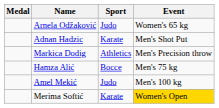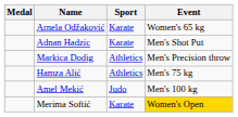 <table class="wikitable" style="font-size:85%">
 <tr>
 <th>Medal</th>
 <th>Name</th>
 <th>Sport</th>
 <th>Event</th>
 </tr>
 <tr>
 <td></td>
 <td><a href='#'>Arnela Odžaković</a></td>
-<td><a href='#'>Judo</a></td>
+<td><a href='#'>Karate</a></td>
 <td>Women's 65 kg</td>
 </tr>
 <tr>
 <td></td>
 <td><a href='#'>Adnan Hadzic</a></td>
 <td><a href='#'>Karate</a></td>
 <td>Men's Shot Put</td>
 </tr>
 <tr>
 <td></td>
 <td><a href='#'>Markica Dodig</a></td>
 <td><a href='#'>Athletics</a></td>
 <td>Men's Precision throw</td>
 </tr>
 <tr>
 <td></td>
 <td><a href='#'>Hamza Alić</a></td>
-<td><a href='#'>Bocce</a></td>
+<td><a href='#'>Athletics</a></td>
 <td>Men's 75 kg</td>
 </tr>
 <tr>
 <td></td>
 <td><a href='#'>Amel Mekić</a></td>
 <td><a href='#'>Judo</a></td>
 <td>Men's 100 kg</td>
 </tr>
 <tr>
 <td></td>
 <td>Merima Softić</td>
 <td><a href='#'>Karate</a></td>
 <td style="background: gold;">Women's Open</td>
 </tr>
 </table>
